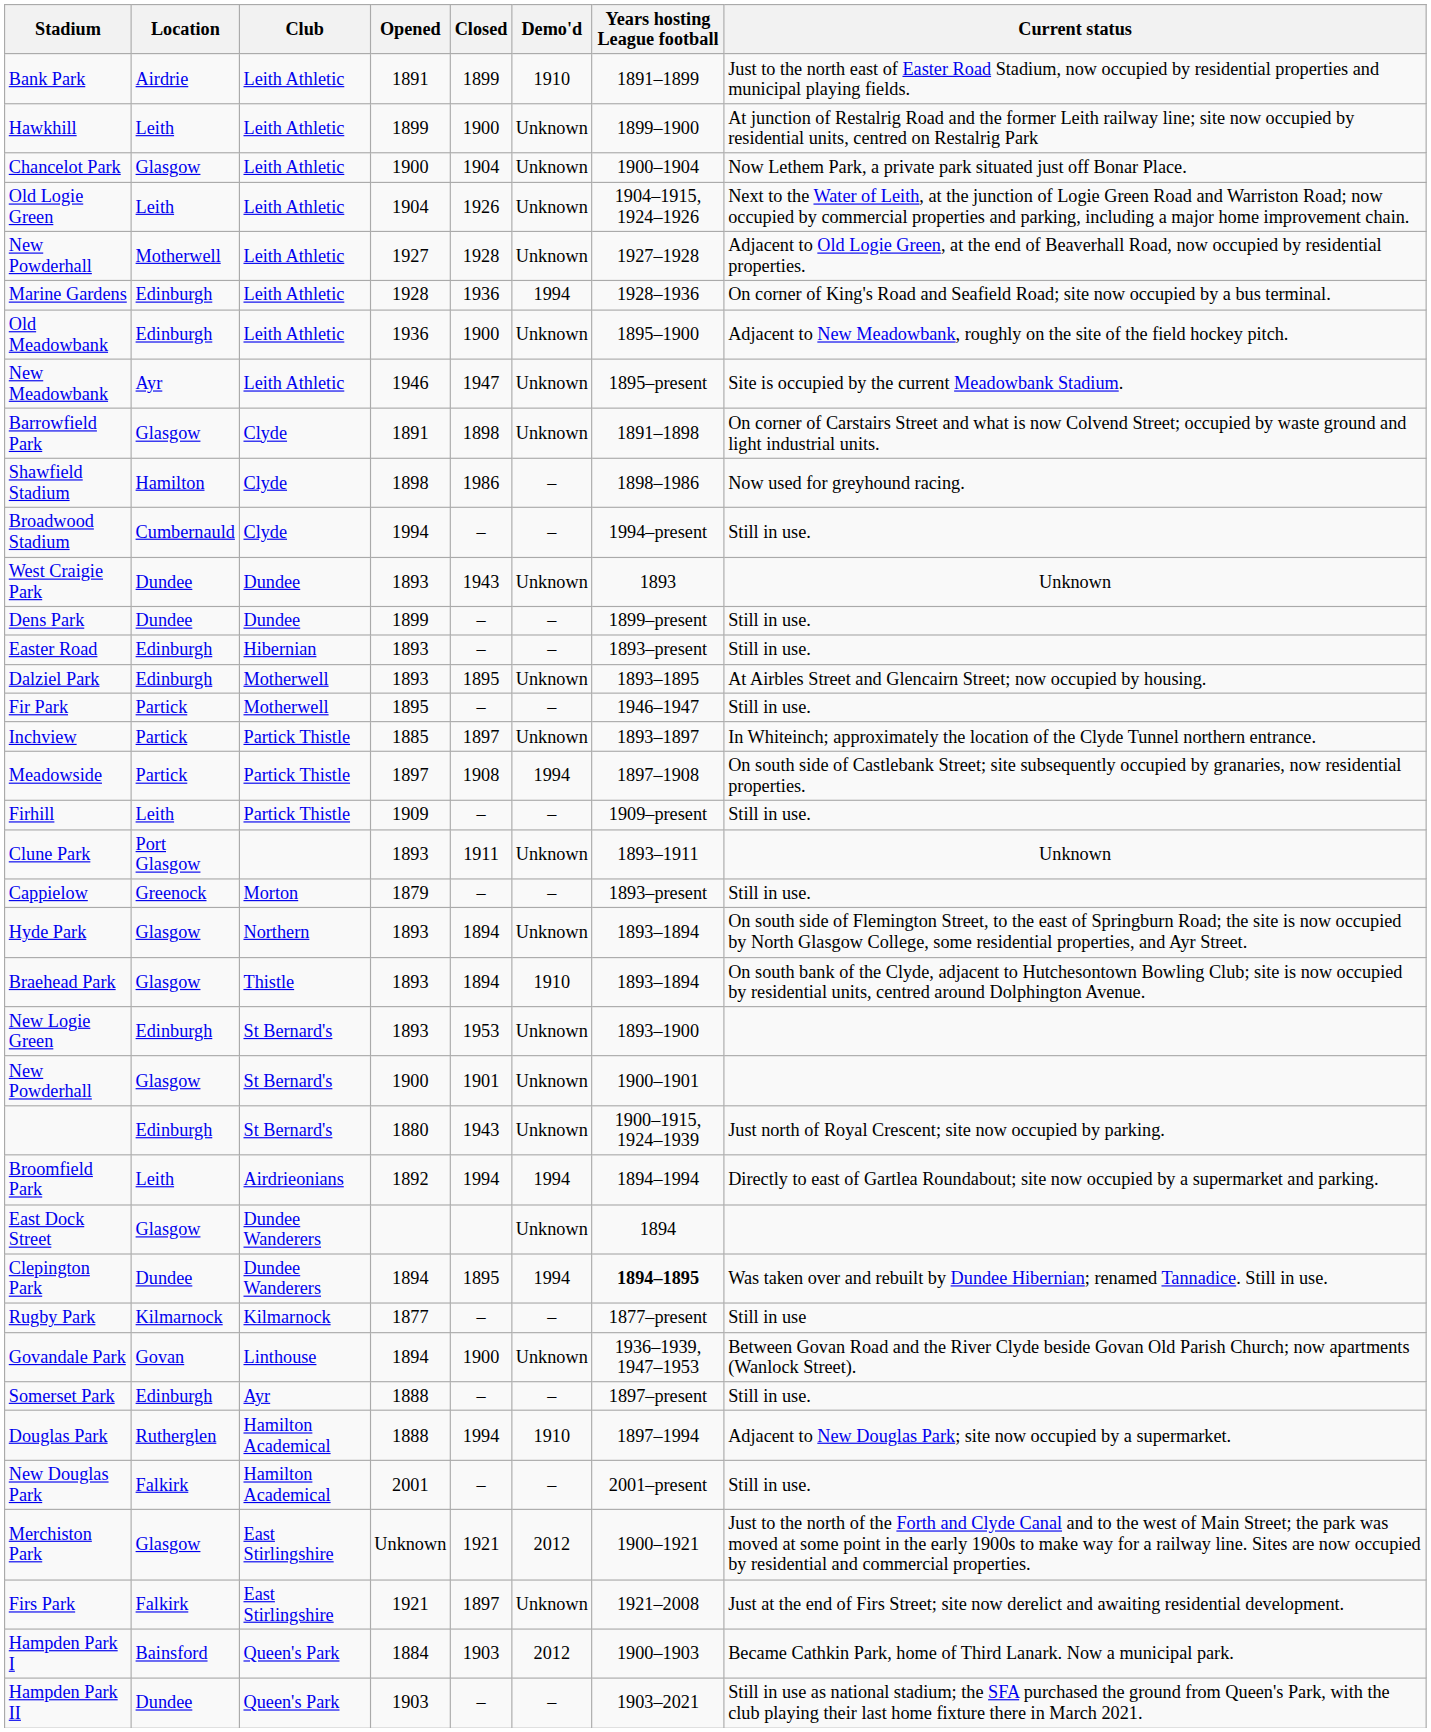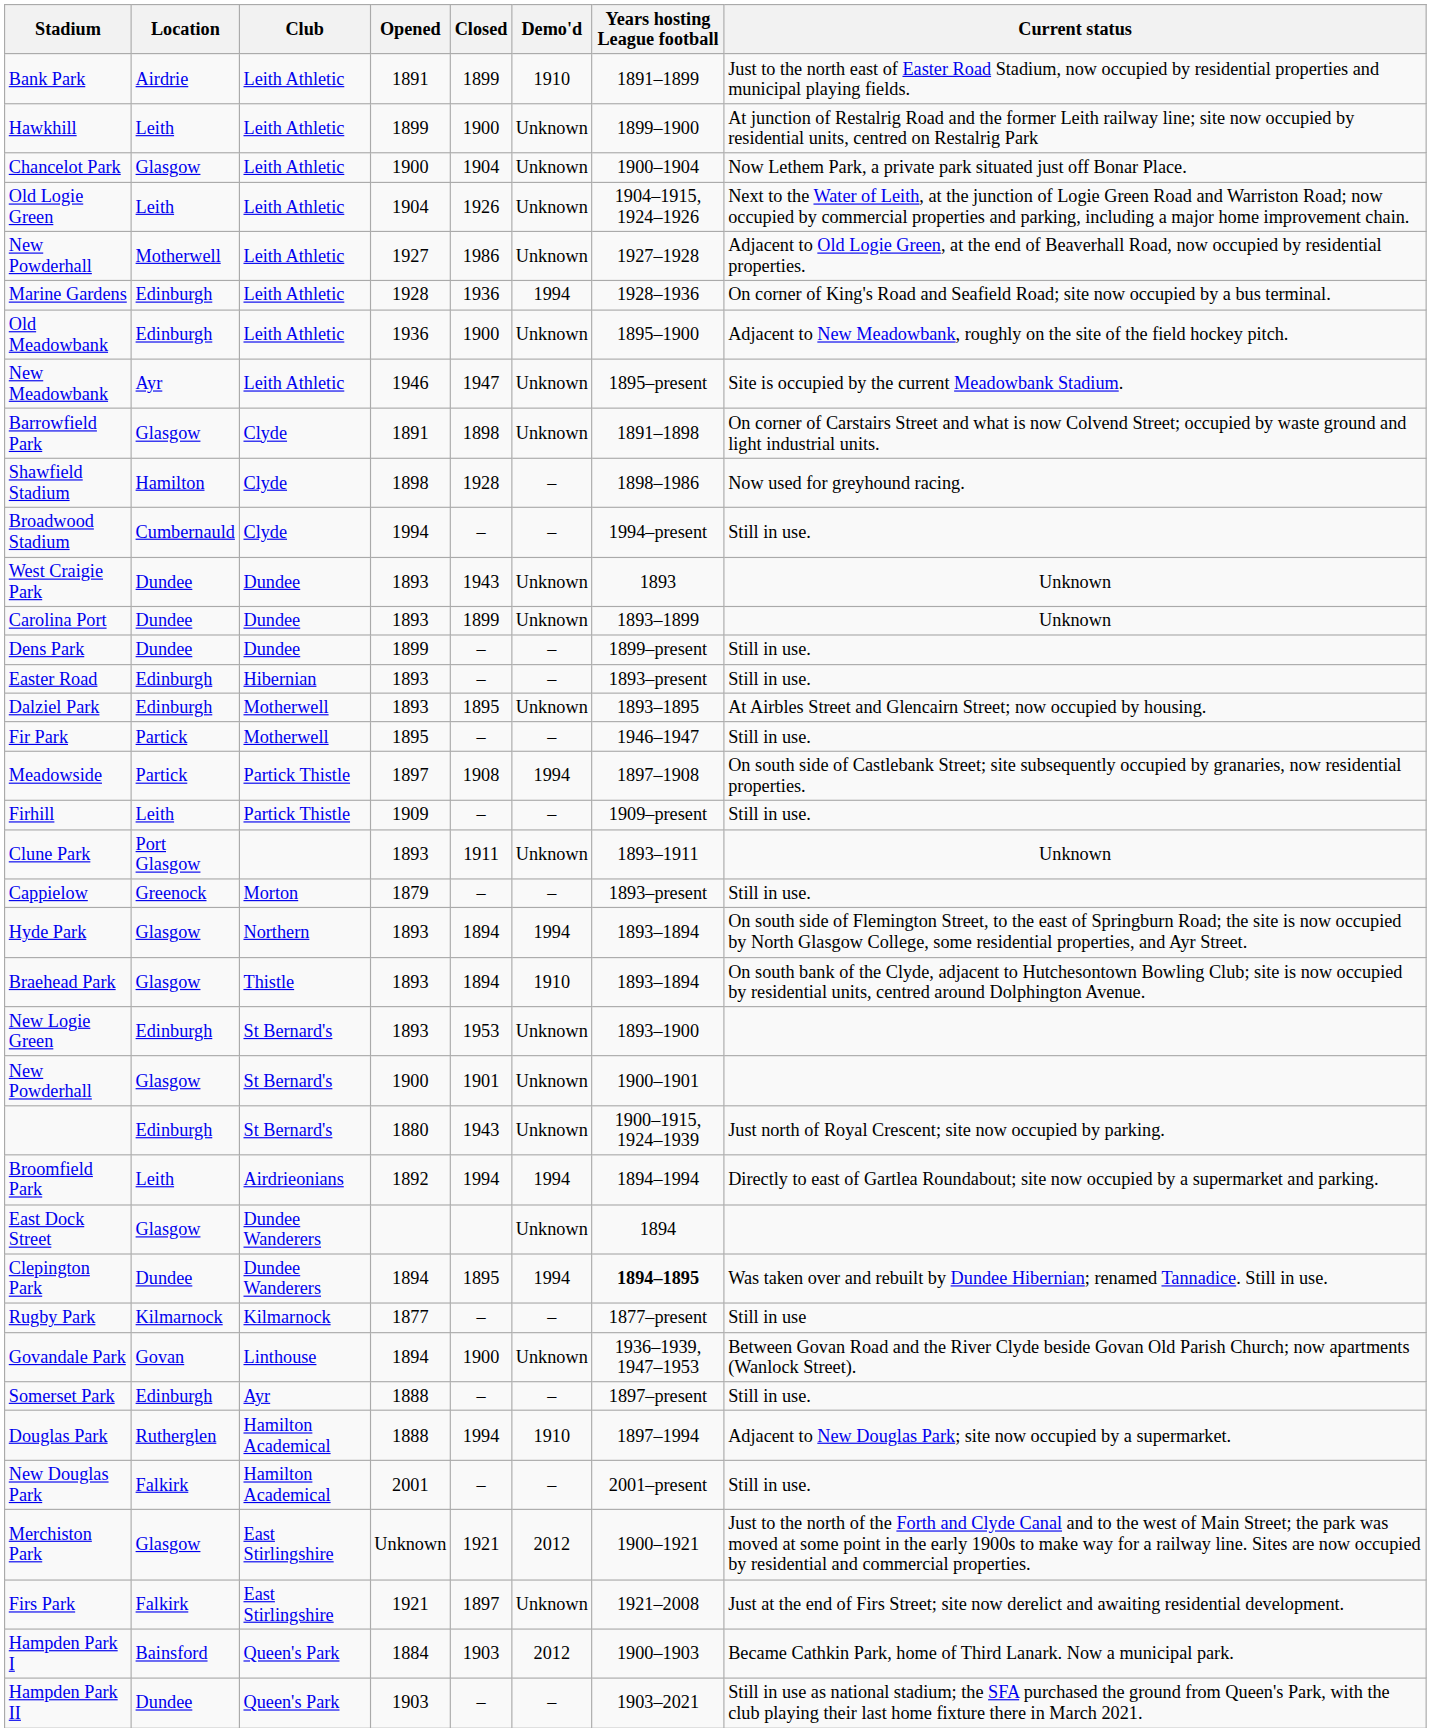 <table class="wikitable sortable">
 <tr>
 <th>Stadium</th>
 <th>Location</th>
 <th>Club</th>
 <th>Opened</th>
 <th>Closed</th>
 <th>Demo'd</th>
 <th>Years hosting League football</th>
 <th>Current status</th>
 </tr>
 <tr>
 <td><a href='#'>Bank Park</a></td>
 <td><a href='#'>Airdrie</a></td>
 <td><a href='#'>Leith Athletic</a></td>
 <td align=center>1891</td>
 <td align=center>1899</td>
 <td align=center>1910</td>
 <td align=center>1891–1899</td>
 <td>Just to the north east of <a href='#'>Easter Road</a> Stadium, now occupied by residential properties and municipal playing fields.</td>
 </tr>
 <tr>
 <td><a href='#'>Hawkhill</a></td>
 <td><a href='#'>Leith</a></td>
 <td><a href='#'>Leith Athletic</a></td>
 <td align=center>1899</td>
 <td align=center>1900</td>
 <td align=center>Unknown</td>
 <td align=center>1899–1900</td>
 <td>At junction of Restalrig Road and the former Leith railway line; site now occupied by residential units, centred on Restalrig Park</td>
 </tr>
 <tr>
 <td><a href='#'>Chancelot Park</a></td>
 <td><a href='#'>Glasgow</a></td>
 <td><a href='#'>Leith Athletic</a></td>
 <td align=center>1900</td>
 <td align=center>1904</td>
 <td align=center>Unknown</td>
 <td align=center>1900–1904</td>
 <td>Now Lethem Park, a private park situated just off Bonar Place.</td>
 </tr>
 <tr>
 <td><a href='#'>Old Logie Green</a></td>
 <td><a href='#'>Leith</a></td>
 <td><a href='#'>Leith Athletic</a></td>
 <td align=center>1904</td>
 <td align=center>1926</td>
 <td align=center>Unknown</td>
 <td align=center>1904–1915, 1924–1926</td>
 <td>Next to the <a href='#'>Water of Leith</a>, at the junction of Logie Green Road and Warriston Road; now occupied by commercial properties and parking, including a major home improvement chain.</td>
 </tr>
 <tr>
 <td><a href='#'>New Powderhall</a></td>
 <td><a href='#'>Motherwell</a></td>
 <td><a href='#'>Leith Athletic</a></td>
 <td align=center>1927</td>
-<td align=center>1928</td>
+<td align=center>1986</td>
 <td align=center>Unknown</td>
 <td align=center>1927–1928</td>
 <td>Adjacent to <a href='#'>Old Logie Green</a>, at the end of Beaverhall Road, now occupied by residential properties.</td>
 </tr>
 <tr>
 <td><a href='#'>Marine Gardens</a></td>
 <td><a href='#'>Edinburgh</a></td>
 <td><a href='#'>Leith Athletic</a></td>
 <td align=center>1928</td>
 <td align=center>1936</td>
 <td align=center>1994</td>
 <td align=center>1928–1936</td>
 <td>On corner of King's Road and Seafield Road; site now occupied by a bus terminal.</td>
 </tr>
 <tr>
 <td><a href='#'>Old Meadowbank</a></td>
 <td><a href='#'>Edinburgh</a></td>
 <td><a href='#'>Leith Athletic</a></td>
 <td align=center>1936</td>
 <td align=center>1900</td>
 <td align=center>Unknown</td>
 <td align=center>1895–1900</td>
 <td>Adjacent to <a href='#'>New Meadowbank</a>, roughly on the site of the field hockey pitch.</td>
 </tr>
 <tr>
 <td><a href='#'>New Meadowbank</a></td>
 <td><a href='#'>Ayr</a></td>
 <td><a href='#'>Leith Athletic</a></td>
 <td align=center>1946</td>
 <td align=center>1947</td>
 <td align=center>Unknown</td>
 <td align=center>1895–present</td>
 <td>Site is occupied by the current <a href='#'>Meadowbank Stadium</a>.</td>
 </tr>
 <tr>
 <td><a href='#'>Barrowfield Park</a></td>
 <td><a href='#'>Glasgow</a></td>
 <td><a href='#'>Clyde</a></td>
 <td align=center>1891</td>
 <td align=center>1898</td>
 <td align=center>Unknown</td>
 <td align=center>1891–1898</td>
 <td>On corner of Carstairs Street and what is now Colvend Street; occupied by waste ground and light industrial units.</td>
 </tr>
 <tr>
 <td><a href='#'>Shawfield Stadium</a></td>
 <td><a href='#'>Hamilton</a></td>
 <td><a href='#'>Clyde</a></td>
 <td align=center>1898</td>
-<td align=center>1986</td>
+<td align=center>1928</td>
 <td align=center>–</td>
 <td align=center>1898–1986</td>
 <td>Now used for greyhound racing.</td>
 </tr>
 <tr>
 <td><a href='#'>Broadwood Stadium</a></td>
 <td><a href='#'>Cumbernauld</a></td>
 <td><a href='#'>Clyde</a></td>
 <td align=center>1994</td>
 <td align=center>–</td>
 <td align=center>–</td>
 <td align=center>1994–present</td>
 <td>Still in use.</td>
 </tr>
 <tr>
 <td><a href='#'>West Craigie Park</a></td>
 <td><a href='#'>Dundee</a></td>
 <td><a href='#'>Dundee</a></td>
 <td align=center>1893</td>
 <td align=center>1943</td>
 <td align=center>Unknown</td>
 <td align=center>1893</td>
+<td align=center>Unknown</td>
+</tr>
+<tr>
+<td><a href='#'>Carolina Port</a></td>
+<td><a href='#'>Dundee</a></td>
+<td><a href='#'>Dundee</a></td>
+<td align=center>1893</td>
+<td align=center>1899</td>
+<td align=center>Unknown</td>
+<td align=center>1893–1899</td>
 <td align=center>Unknown</td>
 </tr>
 <tr>
 <td><a href='#'>Dens Park</a></td>
 <td><a href='#'>Dundee</a></td>
 <td><a href='#'>Dundee</a></td>
 <td align=center>1899</td>
 <td align=center>–</td>
 <td align=center>–</td>
 <td align=center>1899–present</td>
 <td>Still in use.</td>
 </tr>
 <tr>
 <td><a href='#'>Easter Road</a></td>
 <td><a href='#'>Edinburgh</a></td>
 <td><a href='#'>Hibernian</a></td>
 <td align=center>1893</td>
 <td align=center>–</td>
 <td align=center>–</td>
 <td align=center>1893–present</td>
 <td>Still in use.</td>
 </tr>
 <tr>
 <td><a href='#'>Dalziel Park</a></td>
 <td><a href='#'>Edinburgh</a></td>
 <td><a href='#'>Motherwell</a></td>
 <td align=center>1893</td>
 <td align=center>1895</td>
 <td align=center>Unknown</td>
 <td align=center>1893–1895</td>
 <td>At Airbles Street and Glencairn Street; now occupied by housing.</td>
 </tr>
 <tr>
 <td><a href='#'>Fir Park</a></td>
 <td><a href='#'>Partick</a></td>
 <td><a href='#'>Motherwell</a></td>
 <td align=center>1895</td>
 <td align=center>–</td>
 <td align=center>–</td>
 <td align=center>1946–1947</td>
 <td>Still in use.</td>
-</tr>
-<tr>
-<td><a href='#'>Inchview</a></td>
-<td><a href='#'>Partick</a></td>
-<td><a href='#'>Partick Thistle</a></td>
-<td align=center>1885</td>
-<td align=center>1897</td>
-<td align=center>Unknown</td>
-<td align=center>1893–1897</td>
-<td>In Whiteinch; approximately the location of the Clyde Tunnel northern entrance.</td>
 </tr>
 <tr>
 <td><a href='#'>Meadowside</a></td>
 <td><a href='#'>Partick</a></td>
 <td><a href='#'>Partick Thistle</a></td>
 <td align=center>1897</td>
 <td align=center>1908</td>
 <td align=center>1994</td>
 <td align=center>1897–1908</td>
 <td>On south side of Castlebank Street; site subsequently occupied by granaries, now residential properties.</td>
 </tr>
 <tr>
 <td><a href='#'>Firhill</a></td>
 <td><a href='#'>Leith</a></td>
 <td><a href='#'>Partick Thistle</a></td>
 <td align=center>1909</td>
 <td align=center>–</td>
 <td align=center>–</td>
 <td align=center>1909–present</td>
 <td>Still in use.</td>
 </tr>
 <tr>
 <td><a href='#'>Clune Park</a></td>
 <td><a href='#'>Port Glasgow</a></td>
 <td></td>
 <td align=center>1893</td>
 <td align=center>1911</td>
 <td align=center>Unknown</td>
 <td align=center>1893–1911</td>
 <td align=center>Unknown</td>
 </tr>
 <tr>
 <td><a href='#'>Cappielow</a></td>
 <td><a href='#'>Greenock</a></td>
 <td><a href='#'>Morton</a></td>
 <td align=center>1879</td>
 <td align=center>–</td>
 <td align=center>–</td>
 <td align=center>1893–present</td>
 <td>Still in use.</td>
 </tr>
 <tr>
 <td><a href='#'>Hyde Park</a></td>
 <td><a href='#'>Glasgow</a></td>
 <td><a href='#'>Northern</a></td>
 <td align=center>1893</td>
 <td align=center>1894</td>
-<td align=center>Unknown</td>
+<td align=center>1994</td>
 <td align=center>1893–1894</td>
 <td>On south side of Flemington Street, to the east of Springburn Road; the site is now occupied by North Glasgow College, some residential properties, and Ayr Street.</td>
 </tr>
 <tr>
 <td><a href='#'>Braehead Park</a></td>
 <td><a href='#'>Glasgow</a></td>
 <td><a href='#'>Thistle</a></td>
 <td align=center>1893</td>
 <td align=center>1894</td>
 <td align=center>1910</td>
 <td align=center>1893–1894</td>
 <td>On south bank of the Clyde, adjacent to Hutchesontown Bowling Club; site is now occupied by residential units, centred around Dolphington Avenue.</td>
 </tr>
 <tr>
 <td><a href='#'>New Logie Green</a></td>
 <td><a href='#'>Edinburgh</a></td>
 <td><a href='#'>St Bernard's</a></td>
 <td align=center>1893</td>
 <td align=center>1953</td>
 <td align=center>Unknown</td>
 <td align=center>1893–1900</td>
 <td></td>
 </tr>
 <tr>
 <td><a href='#'>New Powderhall</a></td>
 <td><a href='#'>Glasgow</a></td>
 <td><a href='#'>St Bernard's</a></td>
 <td align=center>1900</td>
 <td align=center>1901</td>
 <td align=center>Unknown</td>
 <td align=center>1900–1901</td>
 <td></td>
 </tr>
 <tr>
 <td></td>
 <td><a href='#'>Edinburgh</a></td>
 <td><a href='#'>St Bernard's</a></td>
 <td align=center>1880</td>
 <td align=center>1943</td>
 <td align=center>Unknown</td>
 <td align=center>1900–1915, 1924–1939</td>
 <td>Just north of Royal Crescent; site now occupied by parking.</td>
 </tr>
 <tr>
 <td><a href='#'>Broomfield Park</a></td>
 <td><a href='#'>Leith</a></td>
 <td><a href='#'>Airdrieonians</a></td>
 <td align=center>1892</td>
 <td align=center>1994</td>
 <td align=center>1994</td>
 <td align=center>1894–1994</td>
 <td>Directly to east of Gartlea Roundabout; site now occupied by a supermarket and parking.</td>
 </tr>
 <tr>
 <td><a href='#'>East Dock Street</a></td>
 <td><a href='#'>Glasgow</a></td>
 <td><a href='#'>Dundee Wanderers</a></td>
 <td></td>
 <td></td>
 <td align=center>Unknown</td>
 <td align=center>1894</td>
 <td></td>
 </tr>
 <tr>
 <td><a href='#'>Clepington Park</a></td>
 <td><a href='#'>Dundee</a></td>
 <td><a href='#'>Dundee Wanderers</a></td>
 <td align=center>1894</td>
 <td align=center>1895</td>
 <td align=center>1994</td>
 <td align=center><strong>1894–1895</strong></td>
 <td>Was taken over and rebuilt by <a href='#'>Dundee Hibernian</a>; renamed <a href='#'>Tannadice</a>. Still in use.</td>
 </tr>
 <tr>
 <td><a href='#'>Rugby Park</a></td>
 <td><a href='#'>Kilmarnock</a></td>
 <td><a href='#'>Kilmarnock</a></td>
 <td align=center>1877</td>
 <td align=center>–</td>
 <td align=center>–</td>
 <td align=center>1877–present</td>
 <td>Still in use</td>
 </tr>
 <tr>
 <td><a href='#'>Govandale Park</a></td>
 <td><a href='#'>Govan</a></td>
 <td><a href='#'>Linthouse</a></td>
 <td align=center>1894</td>
 <td align=center>1900</td>
 <td align=center>Unknown</td>
 <td align=center>1936–1939, 1947–1953</td>
 <td>Between Govan Road and the River Clyde beside Govan Old Parish Church; now apartments (Wanlock Street).</td>
 </tr>
 <tr>
 <td><a href='#'>Somerset Park</a></td>
 <td><a href='#'>Edinburgh</a></td>
 <td><a href='#'>Ayr</a></td>
 <td align=center>1888</td>
 <td align=center>–</td>
 <td align=center>–</td>
 <td align=center>1897–present</td>
 <td>Still in use.</td>
 </tr>
 <tr>
 <td><a href='#'>Douglas Park</a></td>
 <td><a href='#'>Rutherglen</a></td>
 <td><a href='#'>Hamilton Academical</a></td>
 <td align=center>1888</td>
 <td align=center>1994</td>
 <td align=center>1910</td>
 <td align=center>1897–1994</td>
 <td>Adjacent to <a href='#'>New Douglas Park</a>; site now occupied by a supermarket.</td>
 </tr>
 <tr>
 <td><a href='#'>New Douglas Park</a></td>
 <td><a href='#'>Falkirk</a></td>
 <td><a href='#'>Hamilton Academical</a></td>
 <td align=center>2001</td>
 <td align=center>–</td>
 <td align=center>–</td>
 <td align=center>2001–present</td>
 <td>Still in use.</td>
 </tr>
 <tr>
 <td><a href='#'>Merchiston Park</a></td>
 <td><a href='#'>Glasgow</a></td>
 <td><a href='#'>East Stirlingshire</a></td>
 <td align=center>Unknown</td>
 <td align=center>1921</td>
 <td align=center>2012</td>
 <td align=center>1900–1921</td>
 <td>Just to the north of the <a href='#'>Forth and Clyde Canal</a> and to the west of Main Street; the park was moved at some point in the early 1900s to make way for a railway line. Sites are now occupied by residential and commercial properties.</td>
 </tr>
 <tr>
 <td><a href='#'>Firs Park</a></td>
 <td><a href='#'>Falkirk</a></td>
 <td><a href='#'>East Stirlingshire</a></td>
 <td align=center>1921</td>
 <td align=center>1897</td>
 <td align=center>Unknown</td>
 <td align=center>1921–2008</td>
 <td>Just at the end of Firs Street; site now derelict and awaiting residential development.</td>
 </tr>
 <tr>
 <td><a href='#'>Hampden Park I</a></td>
 <td><a href='#'>Bainsford</a></td>
 <td><a href='#'>Queen's Park</a></td>
 <td align=center>1884</td>
 <td align=center>1903</td>
 <td align=center>2012</td>
 <td align=center>1900–1903</td>
 <td>Became Cathkin Park, home of Third Lanark.  Now a municipal park.</td>
 </tr>
 <tr>
 <td><a href='#'>Hampden Park II</a></td>
 <td><a href='#'>Dundee</a></td>
 <td><a href='#'>Queen's Park</a></td>
 <td align=center>1903</td>
 <td align=center>–</td>
 <td align=center>–</td>
 <td align=center>1903–2021</td>
 <td>Still in use as national stadium; the <a href='#'>SFA</a> purchased the ground from Queen's Park, with the club playing their last home fixture there in March 2021.</td>
 </tr>
 </table>
